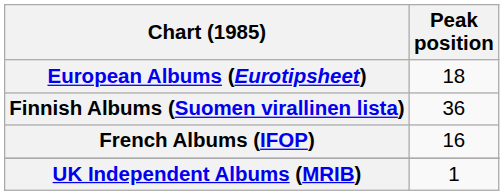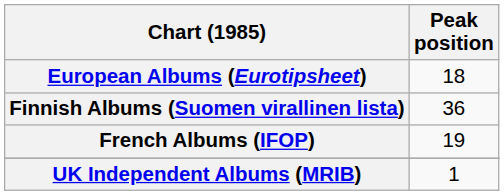 <table class="wikitable sortable plainrowheaders" style="text-align:center">
 <tr>
 <th scope="col">Chart (1985)</th>
 <th scope="col">Peak<br>position</th>
 </tr>
 <tr>
 <th scope="row"><a href='#'>European Albums</a> (<em><a href='#'>Eurotipsheet</a></em>)</th>
 <td>18</td>
 </tr>
 <tr>
 <th scope="row">Finnish Albums (<a href='#'>Suomen virallinen lista</a>)</th>
 <td>36</td>
 </tr>
 <tr>
 <th scope="row">French Albums (<a href='#'>IFOP</a>)</th>
-<td>16</td>
+<td>19</td>
 </tr>
 <tr>
 </tr>
 <tr>
 </tr>
 <tr>
 </tr>
 <tr>
 </tr>
 <tr>
 </tr>
 <tr>
 <th scope="row"><a href='#'>UK Independent Albums</a> (<a href='#'>MRIB</a>)</th>
 <td>1</td>
 </tr>
 </table>
